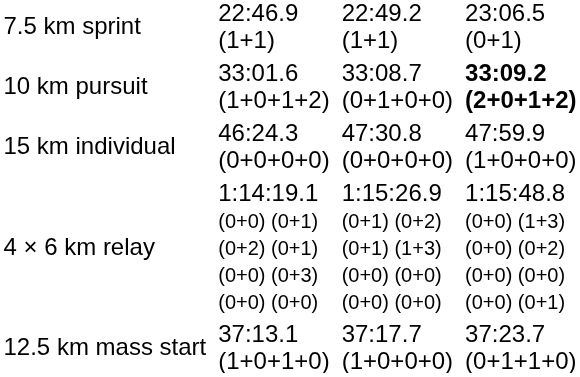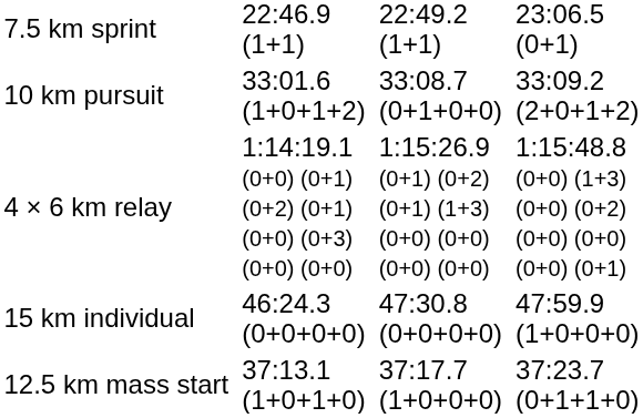 <table>
 <tr>
 <td>7.5 km sprint<br></td>
 <td></td>
 <td>22:46.9<br>(1+1)</td>
 <td></td>
 <td>22:49.2<br>(1+1)</td>
 <td></td>
 <td>23:06.5<br>(0+1)</td>
 </tr>
 <tr>
 <td>10 km pursuit<br></td>
 <td></td>
 <td>33:01.6<br>(1+0+1+2)</td>
 <td></td>
 <td>33:08.7<br>(0+1+0+0)</td>
 <td></td>
-<td><strong>33:09.2<br>(2+0+1+2)</strong></td>
+<td>33:09.2<br>(2+0+1+2)</td>
+</tr>
+<tr>
+<td>4 × 6 km relay<br></td>
+<td></td>
+<td>1:14:19.1<br><small>(0+0) (0+1)<br>(0+2) (0+1)<br>(0+0) (0+3)<br>(0+0) (0+0)</small></td>
+<td></td>
+<td>1:15:26.9<br><small>(0+1) (0+2)<br>(0+1) (1+3)<br>(0+0) (0+0)<br>(0+0) (0+0)</small></td>
+<td></td>
+<td>1:15:48.8<br><small>(0+0) (1+3)<br>(0+0) (0+2)<br>(0+0) (0+0)<br>(0+0) (0+1)</small></td>
 </tr>
 <tr>
 <td>15 km individual<br></td>
 <td></td>
 <td>46:24.3<br>(0+0+0+0)</td>
 <td></td>
 <td>47:30.8<br>(0+0+0+0)</td>
 <td></td>
 <td>47:59.9<br>(1+0+0+0)</td>
 </tr>
 <tr>
-<td>4 × 6 km relay<br></td>
-<td></td>
-<td>1:14:19.1<br><small>(0+0) (0+1)<br>(0+2) (0+1)<br>(0+0) (0+3)<br>(0+0) (0+0)</small></td>
-<td></td>
-<td>1:15:26.9<br><small>(0+1) (0+2)<br>(0+1) (1+3)<br>(0+0) (0+0)<br>(0+0) (0+0)</small></td>
-<td></td>
-<td>1:15:48.8<br><small>(0+0) (1+3)<br>(0+0) (0+2)<br>(0+0) (0+0)<br>(0+0) (0+1)</small></td>
-</tr>
-<tr>
 <td>12.5 km mass start<br></td>
 <td></td>
 <td>37:13.1<br>(1+0+1+0)</td>
 <td></td>
 <td>37:17.7<br>(1+0+0+0)</td>
 <td></td>
 <td>37:23.7<br>(0+1+1+0)</td>
 </tr>
 </table>
